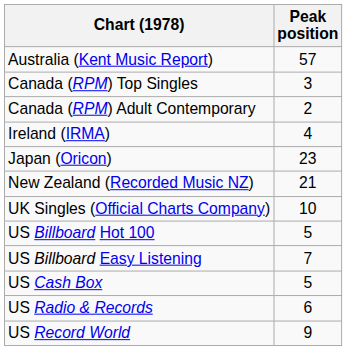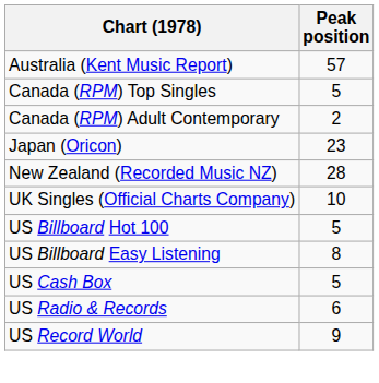 <table class="wikitable sortable">
 <tr>
 <th>Chart (1978)</th>
 <th>Peak<br>position</th>
 </tr>
 <tr>
 <td>Australia (<a href='#'>Kent Music Report</a>)</td>
 <td align=center>57</td>
 </tr>
 <tr>
 <td>Canada (<em><a href='#'>RPM</a></em>) Top Singles </td>
-<td align=center>3</td>
+<td align=center>5</td>
 </tr>
 <tr>
 <td>Canada (<a href='#'><em>RPM</em></a>) Adult Contemporary </td>
 <td align=center>2</td>
-</tr>
-<tr>
-<td>Ireland (<a href='#'>IRMA</a>)</td>
-<td align=center>4</td>
 </tr>
 <tr>
 <td>Japan (<a href='#'>Oricon</a>)</td>
 <td align=center>23</td>
 </tr>
 <tr>
 <td>New Zealand (<a href='#'>Recorded Music NZ</a>)</td>
-<td align=center>21</td>
+<td align=center>28</td>
 </tr>
 <tr>
 <td>UK Singles (<a href='#'>Official Charts Company</a>)</td>
 <td align=center>10</td>
 </tr>
 <tr>
 <td>US <em><a href='#'>Billboard</a></em> <a href='#'>Hot 100</a></td>
 <td align=center>5</td>
 </tr>
 <tr>
 <td>US <em>Billboard</em> <a href='#'>Easy Listening</a></td>
-<td align=center>7</td>
+<td align=center>8</td>
 </tr>
 <tr>
 <td>US <em><a href='#'>Cash Box</a></em></td>
 <td align=center>5</td>
 </tr>
 <tr>
 <td>US <em><a href='#'>Radio & Records</a></em></td>
 <td align=center>6</td>
 </tr>
 <tr>
 <td>US <em><a href='#'>Record World</a></em> </td>
 <td align=center>9</td>
 </tr>
 </table>
